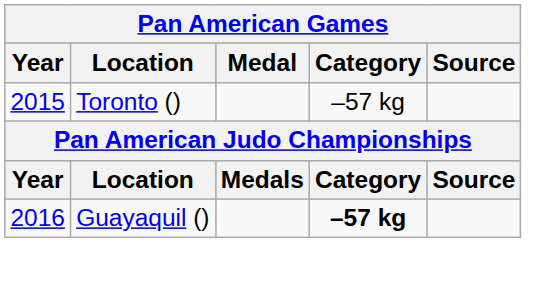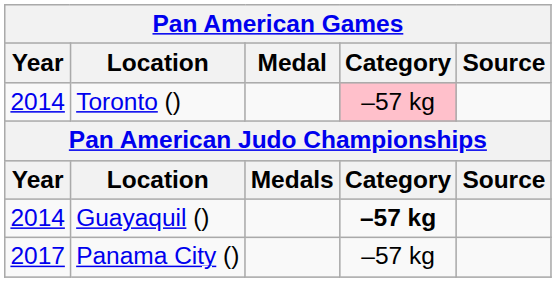 <table class="wikitable">
 <tr>
 <th colspan=5 align=center><a href='#'>Pan American Games</a></th>
 </tr>
 <tr>
 <th>Year</th>
 <th>Location</th>
 <th>Medal</th>
 <th>Category</th>
 <th>Source</th>
 </tr>
 <tr>
-<td align=center><a href='#'>2015</a></td>
+<td align=center><a href='#'>2014</a></td>
 <td align=left><a href='#'>Toronto</a> ()</td>
 <td align=center></td>
-<td align=center>–57 kg</td>
+<td align=center style="background: pink;">–57 kg</td>
 <td align=center></td>
 </tr>
 <tr>
 <th colspan=5 align=center><a href='#'>Pan American Judo Championships</a></th>
 </tr>
 <tr>
 <th>Year</th>
 <th>Location</th>
 <th>Medals</th>
 <th>Category</th>
 <th>Source</th>
 </tr>
 <tr>
-<td align=center><a href='#'>2016</a></td>
+<td align=center><a href='#'>2014</a></td>
 <td align=left><a href='#'>Guayaquil</a> ()</td>
 <td align=center></td>
 <td align=center><strong>–57 kg</strong></td>
 <td align=center></td>
 </tr>
+<tr>
+<td align=center><a href='#'>2017</a></td>
+<td align=left><a href='#'>Panama City</a> ()</td>
+<td align=center></td>
+<td align=center>–57 kg</td>
+<td align=center></td>
+</tr>
 </table>
